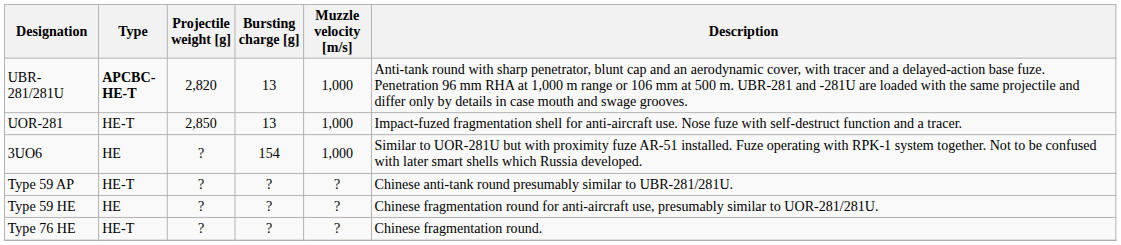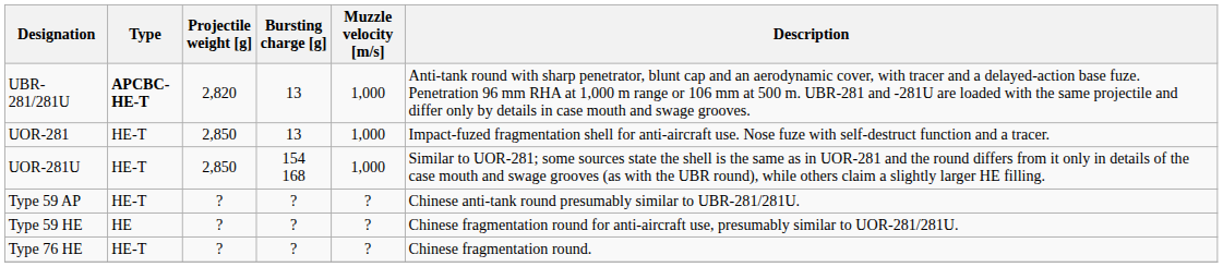 <table width="100%" class="wikitable">
 <tr ---->
 <th width="100"><span>Designation</span></th>
 <th width="70"><span>Type</span></th>
 <th width="70"><span>Projectile weight [g]</span></th>
 <th width="70"><span>Bursting charge [g]</span></th>
 <th width="70"><span>Muzzle velocity [m/s]</span></th>
 <th><span>Description</span></th>
 </tr>
 <tr ---->
 <td>UBR-281/281U</td>
 <td><strong>APCBC-HE-T</strong></td>
 <td align="center">2,820</td>
 <td align="center">13</td>
 <td align="center">1,000</td>
 <td>Anti-tank round with sharp penetrator, blunt cap and an aerodynamic cover, with tracer and a delayed-action base fuze. Penetration 96 mm RHA at 1,000 m range or 106 mm at 500 m. UBR-281 and -281U are loaded with the same projectile and differ only by details in case mouth and swage grooves.</td>
 </tr>
 <tr ---->
 <td>UOR-281</td>
 <td>HE-T</td>
 <td align="center">2,850</td>
 <td align="center">13</td>
 <td align="center">1,000</td>
 <td>Impact-fuzed fragmentation shell for anti-aircraft use. Nose fuze with self-destruct function and a tracer.</td>
 </tr>
 <tr ---->
-<td>3UO6</td>
-<td>HE</td>
-<td align="center">?</td>
-<td align="center">154</td>
+<td>UOR-281U</td>
+<td>HE-T</td>
+<td align="center">2,850</td>
+<td align="center">154<br>168</td>
 <td align="center">1,000</td>
-<td>Similar to UOR-281U but with proximity fuze AR-51 installed. Fuze operating with RPK-1 system together. Not to be confused with later smart shells which Russia developed.</td>
+<td>Similar to UOR-281; some sources state the shell is the same as in UOR-281 and the round differs from it only in details of the case mouth and swage grooves (as with the UBR round), while others claim a slightly larger HE filling.</td>
 </tr>
 <tr ---->
 <td>Type 59 AP</td>
 <td>HE-T</td>
 <td align="center">?</td>
 <td align="center">?</td>
 <td align="center">?</td>
 <td>Chinese anti-tank round presumably similar to UBR-281/281U.</td>
 </tr>
 <tr ---->
 <td>Type 59 HE</td>
 <td>HE</td>
 <td align="center">?</td>
 <td align="center">?</td>
 <td align="center">?</td>
 <td>Chinese fragmentation round for anti-aircraft use, presumably similar to UOR-281/281U.</td>
 </tr>
 <tr ---->
 <td>Type 76 HE</td>
 <td>HE-T</td>
 <td align="center">?</td>
 <td align="center">?</td>
 <td align="center">?</td>
 <td>Chinese fragmentation round.</td>
 </tr>
 <tr ---->
 </tr>
 </table>
